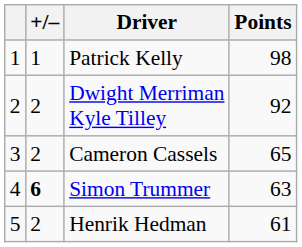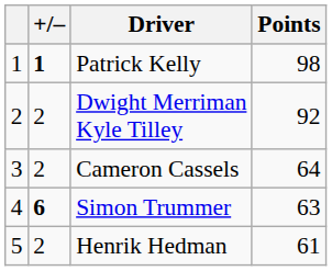 <table class="wikitable" style="font-size: 95%;">
 <tr>
 <th scope="col"></th>
 <th scope="col">+/–</th>
 <th scope="col">Driver</th>
 <th scope="col">Points</th>
 </tr>
 <tr>
 <td align=center>1</td>
-<td align="left"> 1</td>
+<td align="left"><strong> 1</strong></td>
 <td> Patrick Kelly</td>
 <td align=right>98</td>
 </tr>
 <tr>
 <td align=center>2</td>
 <td align="left"> 2</td>
 <td> <a href='#'>Dwight Merriman</a><br> <a href='#'>Kyle Tilley</a></td>
 <td align=right>92</td>
 </tr>
 <tr>
 <td align=center>3</td>
 <td align="left"> 2</td>
 <td> Cameron Cassels</td>
-<td align=right>65</td>
+<td align=right>64</td>
 </tr>
 <tr>
 <td align=center>4</td>
 <td align="left"><strong> 6</strong></td>
 <td> <a href='#'>Simon Trummer</a></td>
 <td align=right>63</td>
 </tr>
 <tr>
 <td align=center>5</td>
 <td align="left"> 2</td>
 <td> Henrik Hedman</td>
 <td align=right>61</td>
 </tr>
 </table>
